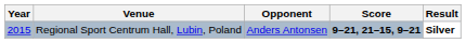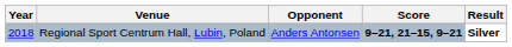 <table class="sortable wikitable" style="font-size: 90%;">
 <tr>
 <th>Year</th>
 <th>Venue</th>
 <th>Opponent</th>
 <th>Score</th>
 <th>Result</th>
 </tr>
 <tr style="background:#AABBCC">
-<td align="center"><a href='#'>2015</a></td>
+<td align="center"><a href='#'>2018</a></td>
 <td align="left">Regional Sport Centrum Hall, <a href='#'>Lubin</a>, Poland</td>
 <td align="left"> <a href='#'>Anders Antonsen</a></td>
 <td align="left"><strong>9–21, 21–15, 9–21</strong></td>
 <td style="text-align:left; background:white"> <strong>Silver</strong></td>
 </tr>
 </table>
